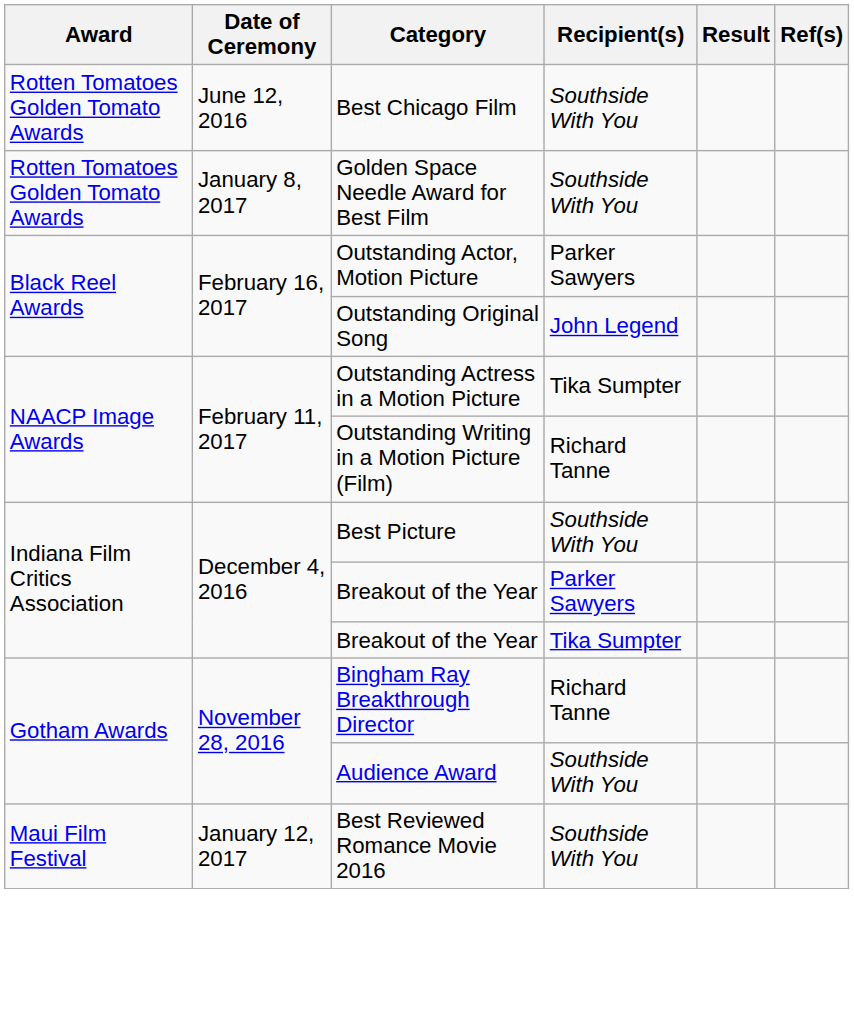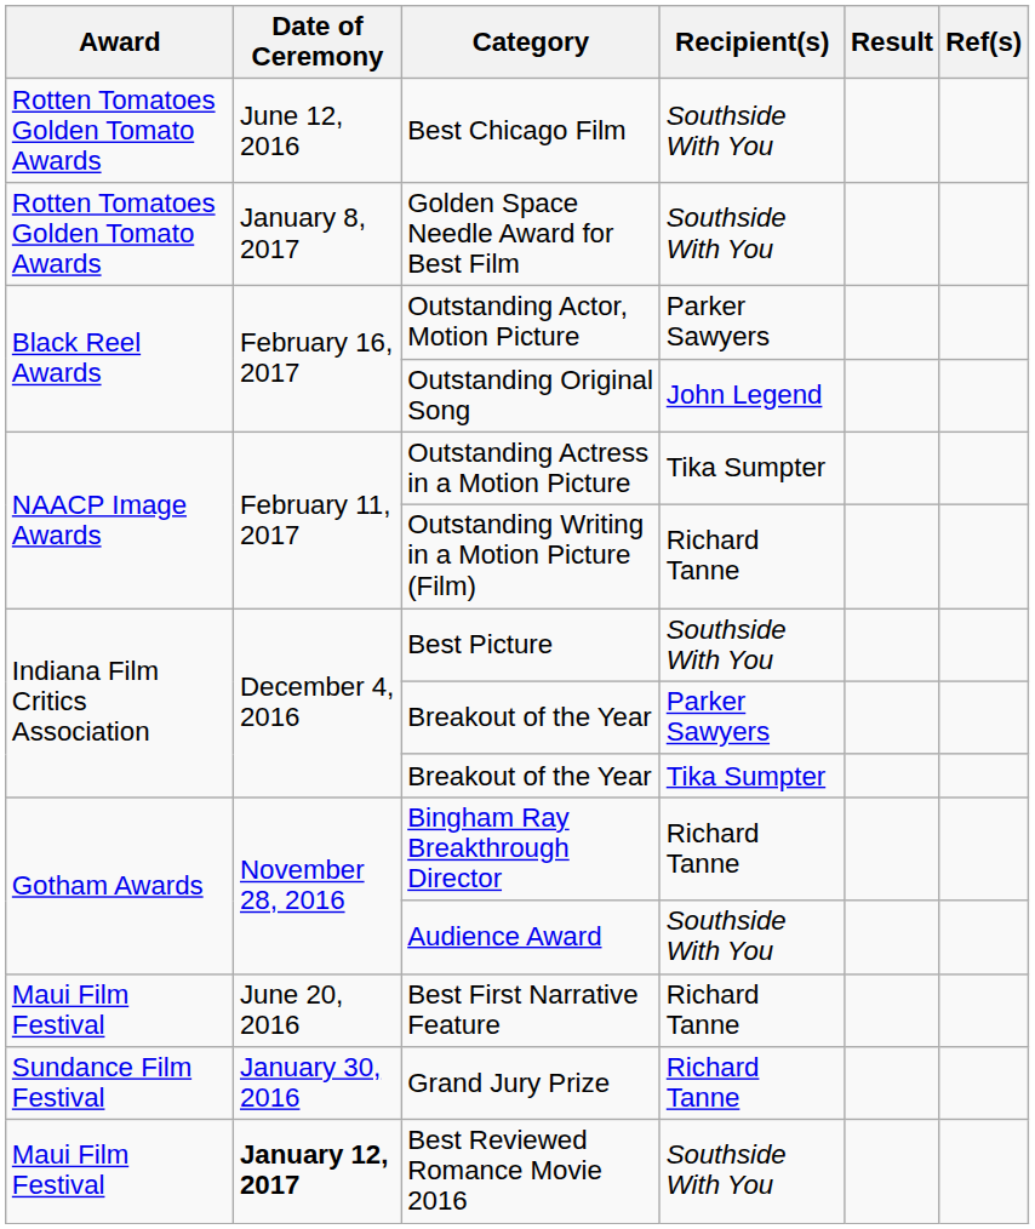 <table class="wikitable">
 <tr>
 <th>Award</th>
 <th>Date of Ceremony</th>
 <th>Category</th>
 <th>Recipient(s)</th>
 <th>Result</th>
 <th>Ref(s)</th>
 </tr>
 <tr>
 <td><a href='#'>Rotten Tomatoes Golden Tomato Awards</a></td>
 <td>June 12, 2016</td>
 <td>Best Chicago Film</td>
 <td><em>Southside With You</em></td>
 <td></td>
 <td></td>
 </tr>
 <tr>
 <td><a href='#'>Rotten Tomatoes Golden Tomato Awards</a></td>
 <td>January 8, 2017</td>
 <td>Golden Space Needle Award for Best Film</td>
 <td "Southside With You"><em>Southside With You</em></td>
 <td></td>
 <td></td>
 </tr>
 <tr>
 <td rowspan="2"><a href='#'>Black Reel Awards</a></td>
 <td rowspan="2">February 16, 2017</td>
 <td>Outstanding Actor, Motion Picture</td>
 <td>Parker Sawyers</td>
 <td></td>
 <td></td>
 </tr>
 <tr>
 <td>Outstanding Original Song</td>
 <td><a href='#'>John Legend</a></td>
 <td></td>
 <td></td>
 </tr>
 <tr>
 <td rowspan="2"><a href='#'>NAACP Image Awards</a></td>
 <td rowspan="2">February 11, 2017</td>
 <td>Outstanding Actress in a Motion Picture</td>
 <td>Tika Sumpter</td>
 <td></td>
 <td></td>
 </tr>
 <tr>
 <td>Outstanding Writing in a Motion Picture (Film)</td>
 <td>Richard Tanne</td>
 <td></td>
 <td></td>
 </tr>
 <tr>
 <td rowspan="3">Indiana Film Critics Association</td>
 <td rowspan="3">December 4, 2016</td>
 <td>Best Picture</td>
 <td><em>Southside With You</em></td>
 <td></td>
 <td></td>
 </tr>
 <tr>
 <td>Breakout of the Year</td>
 <td><a href='#'>Parker Sawyers</a></td>
 <td></td>
 <td></td>
 </tr>
 <tr>
 <td>Breakout of the Year</td>
 <td><a href='#'>Tika Sumpter</a></td>
 <td></td>
 <td></td>
 </tr>
 <tr>
 <td rowspan="2"><a href='#'>Gotham Awards</a></td>
 <td rowspan="2"><a href='#'>November 28, 2016</a></td>
 <td><a href='#'>Bingham Ray Breakthrough Director</a></td>
 <td>Richard Tanne</td>
 <td></td>
 <td></td>
 </tr>
 <tr>
 <td><a href='#'>Audience Award</a></td>
 <td><em>Southside With You</em></td>
 <td></td>
 <td></td>
 </tr>
 <tr>
 <td><a href='#'>Maui Film Festival</a></td>
-<td Golden Tomato Awards>January 12, 2017</td>
+<td>June 20, 2016</td>
+<td>Best First Narrative Feature</td>
+<td>Richard Tanne</td>
+<td></td>
+<td></td>
+</tr>
+<tr>
+<td><a href='#'>Sundance Film Festival</a></td>
+<td><a href='#'>January 30, 2016</a></td>
+<td>Grand Jury Prize</td>
+<td><a href='#'>Richard Tanne</a></td>
+<td></td>
+<td></td>
+</tr>
+<tr>
+<td><a href='#'>Maui Film Festival</a></td>
+<td Golden Tomato Awards><strong>January 12, 2017</strong></td>
 <td>Best Reviewed Romance Movie 2016</td>
 <td><em>Southside With You</em></td>
 <td></td>
 <td></td>
 </tr>
 </table>
